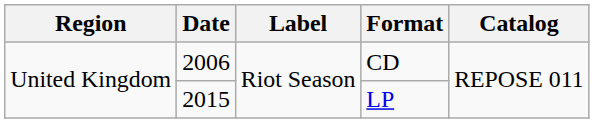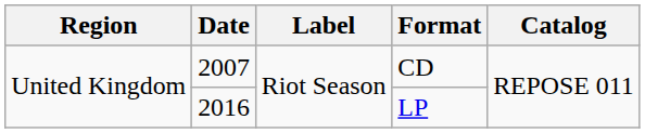 <table class="wikitable">
 <tr>
 <th>Region</th>
 <th>Date</th>
 <th>Label</th>
 <th>Format</th>
 <th>Catalog</th>
 </tr>
 <tr>
 <td rowspan="2">United Kingdom</td>
-<td>2006</td>
+<td>2007</td>
 <td rowspan="2">Riot Season</td>
 <td>CD</td>
 <td rowspan="2">REPOSE 011</td>
 </tr>
 <tr>
-<td>2015</td>
+<td>2016</td>
 <td><a href='#'>LP</a></td>
 </tr>
 </table>
